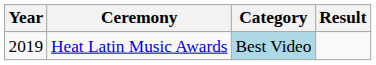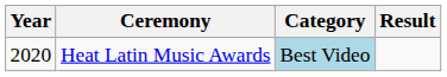 <table class="wikitable plainrowheaders">
 <tr>
 <th scope="col">Year</th>
 <th scope="col">Ceremony</th>
 <th scope="col">Category</th>
 <th scope="col">Result</th>
 </tr>
 <tr>
-<td rowspan="1">2019</td>
+<td rowspan="1">2020</td>
 <td><a href='#'>Heat Latin Music Awards</a></td>
 <td style="background: lightblue;">Best Video</td>
 <td></td>
 </tr>
 </table>
